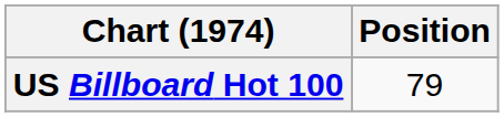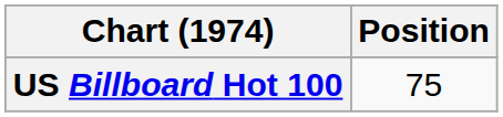 <table class="wikitable sortable plainrowheaders">
 <tr>
 <th scope="col">Chart (1974)</th>
 <th scope="col">Position</th>
 </tr>
 <tr>
 <th scope="row">US <a href='#'><em>Billboard</em> Hot 100</a></th>
-<td align="center">79</td>
+<td align="center">75</td>
 </tr>
 </table>
